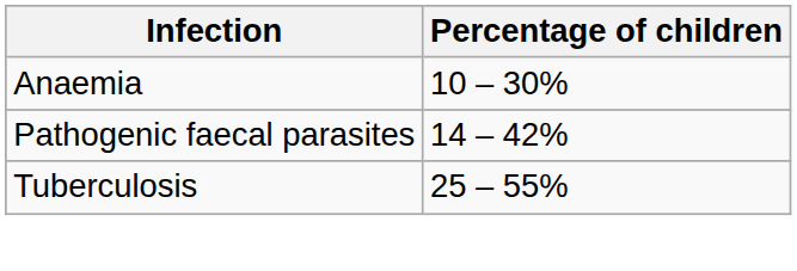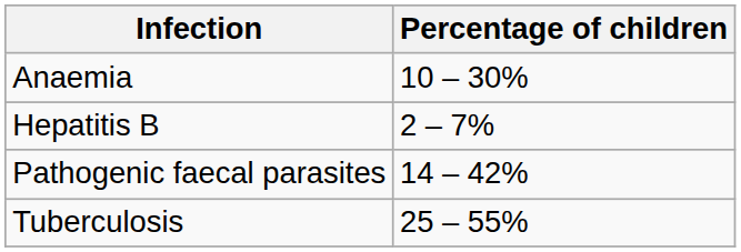 <table class="wikitable">
 <tr>
 <th>Infection</th>
 <th>Percentage of children</th>
 </tr>
 <tr>
 <td>Anaemia</td>
 <td>10 – 30%</td>
 </tr>
 <tr>
+<td>Hepatitis B</td>
+<td>2 – 7%</td>
+</tr>
+<tr>
 <td>Pathogenic faecal parasites</td>
 <td>14 – 42%</td>
 </tr>
 <tr>
 <td>Tuberculosis</td>
 <td>25 – 55%</td>
 </tr>
 </table>
